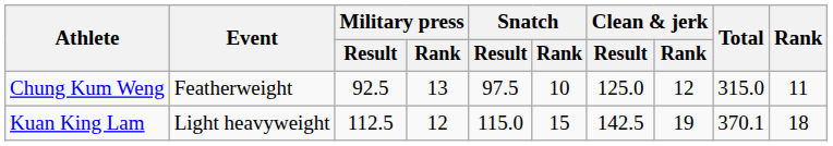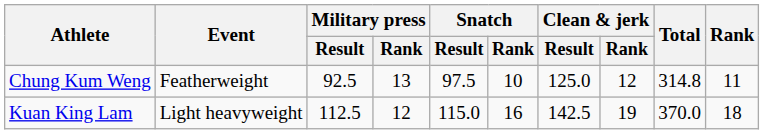 <table class="wikitable" style="font-size:90%">
 <tr>
 <th rowspan="2">Athlete</th>
 <th rowspan="2">Event</th>
 <th colspan="2">Military press</th>
 <th colspan="2">Snatch</th>
 <th colspan="2">Clean & jerk</th>
 <th rowspan="2">Total</th>
 <th rowspan="2">Rank</th>
 </tr>
 <tr style="font-size:95%">
 <th>Result</th>
 <th>Rank</th>
 <th>Result</th>
 <th>Rank</th>
 <th>Result</th>
 <th>Rank</th>
 </tr>
 <tr align=center>
 <td align=left><a href='#'>Chung Kum Weng</a></td>
 <td align=left>Featherweight</td>
 <td>92.5</td>
 <td>13</td>
 <td>97.5</td>
 <td>10</td>
 <td>125.0</td>
 <td>12</td>
-<td>315.0</td>
+<td>314.8</td>
 <td>11</td>
 </tr>
 <tr align=center>
 <td align=left><a href='#'>Kuan King Lam</a></td>
 <td align=left>Light heavyweight</td>
 <td>112.5</td>
 <td>12</td>
 <td>115.0</td>
-<td>15</td>
+<td>16</td>
 <td>142.5</td>
 <td>19</td>
-<td>370.1</td>
+<td>370.0</td>
 <td>18</td>
 </tr>
 </table>
